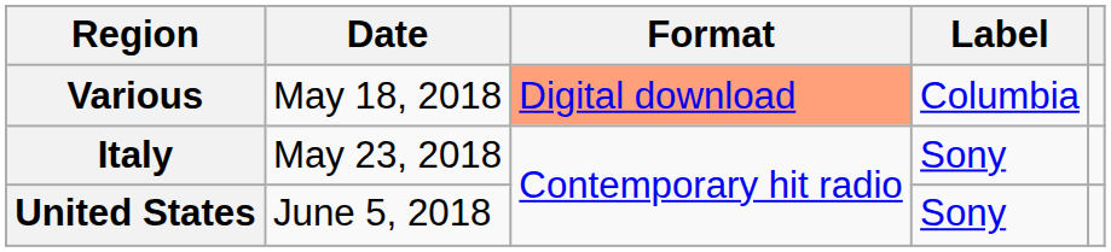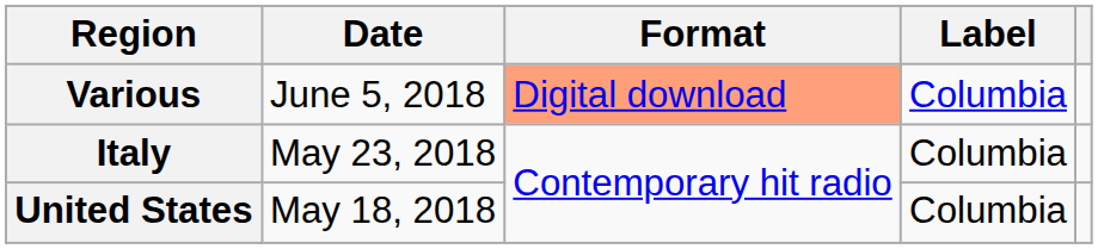 <table class="wikitable plainrowheaders">
 <tr>
 <th scope="col">Region</th>
 <th scope="col">Date</th>
 <th scope="col">Format</th>
 <th scope="col">Label</th>
 <th scope="col"></th>
 </tr>
 <tr>
 <th scope="row">Various</th>
-<td>May 18, 2018</td>
+<td>June 5, 2018</td>
 <td style="background: lightsalmon;"><a href='#'>Digital download</a></td>
 <td><a href='#'>Columbia</a></td>
 <td></td>
 </tr>
 <tr>
 <th scope="row">Italy</th>
 <td>May 23, 2018</td>
 <td rowspan="2"><a href='#'>Contemporary hit radio</a></td>
-<td><a href='#'>Sony</a></td>
+<td>Columbia</td>
 <td></td>
 </tr>
 <tr>
 <th scope="row">United States</th>
-<td>June 5, 2018</td>
-<td><a href='#'>Sony</a></td>
+<td>May 18, 2018</td>
+<td>Columbia</td>
 <td></td>
 </tr>
 </table>
